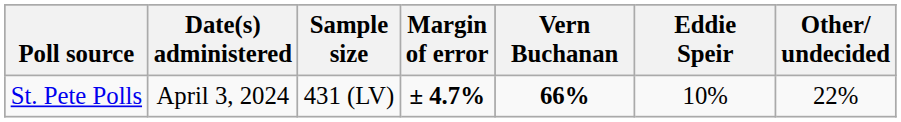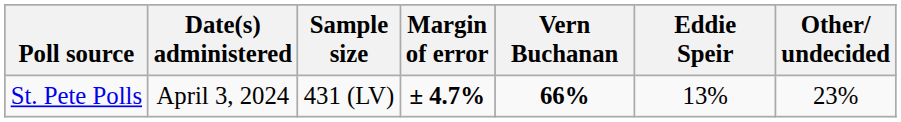 <table class="wikitable" style="font-size:90%;text-align:center;">
 <tr style="vertical-align:bottom">
 <th>Poll source</th>
 <th>Date(s)<br>administered</th>
 <th>Sample<br>size</th>
 <th>Margin<br>of error</th>
 <th style="width:75px;">Vern<br>Buchanan</th>
 <th style="width:75px;">Eddie<br>Speir</th>
 <th>Other/<br>undecided</th>
 </tr>
 <tr>
 <td style="text-align:left;"><a href='#'>St. Pete Polls</a></td>
 <td>April 3, 2024</td>
 <td>431 (LV)</td>
 <td><strong>± 4.7%</strong></td>
 <td><strong>66%</strong></td>
-<td>10%</td>
-<td>22%</td>
+<td>13%</td>
+<td>23%</td>
 </tr>
 </table>
